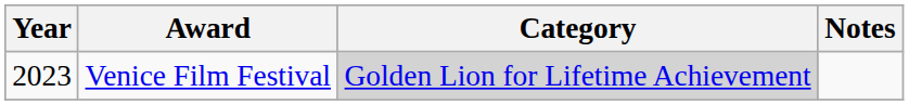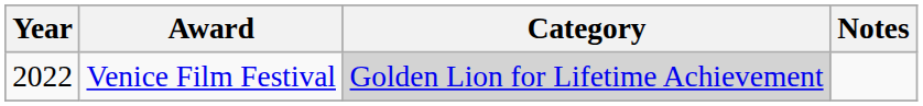 <table class="wikitable">
 <tr>
 <th>Year</th>
 <th>Award</th>
 <th>Category</th>
 <th>Notes</th>
 </tr>
 <tr>
-<td>2023</td>
+<td>2022</td>
 <td><a href='#'>Venice Film Festival</a></td>
 <td style="background: lightgrey;"><a href='#'>Golden Lion for Lifetime Achievement</a></td>
 <td></td>
 </tr>
 </table>
